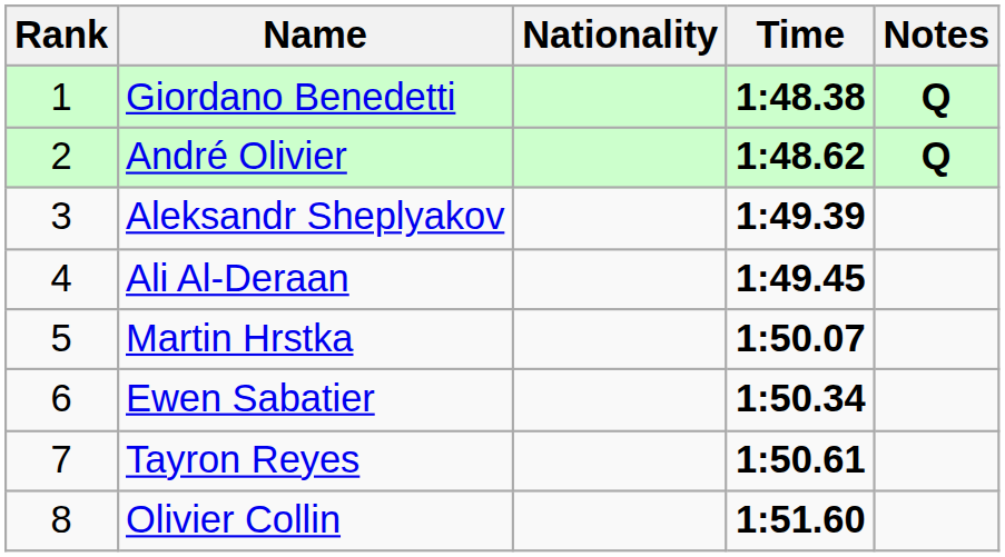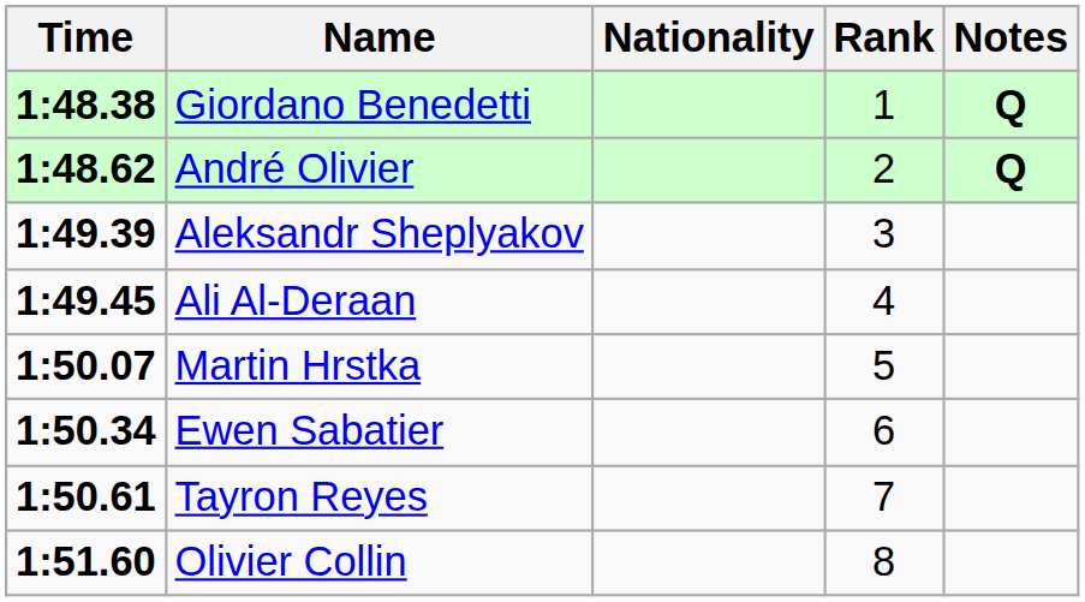 <table class="wikitable sortable" style="text-align:center">
 <tr>
-<th>Rank</th>
+<th>Time</th>
 <th>Name</th>
 <th>Nationality</th>
-<th>Time</th>
+<th>Rank</th>
 <th>Notes</th>
 </tr>
 <tr bgcolor=ccffcc>
-<td>1</td>
+<td><strong>1:48.38</strong></td>
 <td align=left><a href='#'>Giordano Benedetti</a></td>
 <td align=left></td>
-<td><strong>1:48.38</strong></td>
+<td>1</td>
 <td><strong>Q</strong></td>
 </tr>
 <tr bgcolor=ccffcc>
-<td>2</td>
+<td><strong>1:48.62</strong></td>
 <td align=left><a href='#'>André Olivier</a></td>
 <td align=left></td>
-<td><strong>1:48.62</strong></td>
+<td>2</td>
 <td><strong>Q</strong></td>
 </tr>
 <tr>
-<td>3</td>
+<td><strong>1:49.39</strong></td>
 <td align=left><a href='#'>Aleksandr Sheplyakov</a></td>
 <td align=left></td>
-<td><strong>1:49.39</strong></td>
+<td>3</td>
 <td></td>
 </tr>
 <tr>
-<td>4</td>
+<td><strong>1:49.45</strong></td>
 <td align=left><a href='#'>Ali Al-Deraan</a></td>
 <td align=left></td>
-<td><strong>1:49.45</strong></td>
+<td>4</td>
 <td></td>
 </tr>
 <tr>
-<td>5</td>
+<td><strong>1:50.07</strong></td>
 <td align=left><a href='#'>Martin Hrstka</a></td>
 <td align=left></td>
-<td><strong>1:50.07</strong></td>
+<td>5</td>
 <td></td>
 </tr>
 <tr>
-<td>6</td>
+<td><strong>1:50.34</strong></td>
 <td align=left><a href='#'>Ewen Sabatier</a></td>
 <td align=left></td>
-<td><strong>1:50.34</strong></td>
+<td>6</td>
 <td></td>
 </tr>
 <tr>
-<td>7</td>
+<td><strong>1:50.61</strong></td>
 <td align=left><a href='#'>Tayron Reyes</a></td>
 <td align=left></td>
-<td><strong>1:50.61</strong></td>
+<td>7</td>
 <td></td>
 </tr>
 <tr>
-<td>8</td>
+<td><strong>1:51.60</strong></td>
 <td align=left><a href='#'>Olivier Collin</a></td>
 <td align=left></td>
-<td><strong>1:51.60</strong></td>
+<td>8</td>
 <td></td>
 </tr>
 </table>
